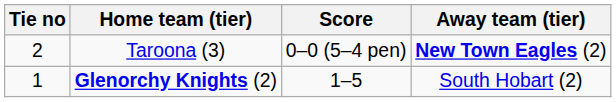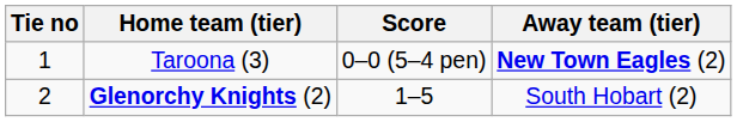 <table class="wikitable" style="text-align:center">
 <tr>
 <th>Tie no</th>
 <th>Home team (tier)</th>
 <th>Score</th>
 <th>Away team (tier)</th>
 </tr>
 <tr>
-<td>2</td>
+<td>1</td>
 <td><a href='#'>Taroona</a> (3)</td>
 <td>0–0 (5–4 pen)</td>
 <td><strong><a href='#'>New Town Eagles</a></strong> (2)</td>
 </tr>
 <tr>
-<td>1</td>
+<td>2</td>
 <td><strong><a href='#'>Glenorchy Knights</a></strong> (2)</td>
 <td>1–5</td>
 <td><a href='#'>South Hobart</a> (2)</td>
 </tr>
 </table>
